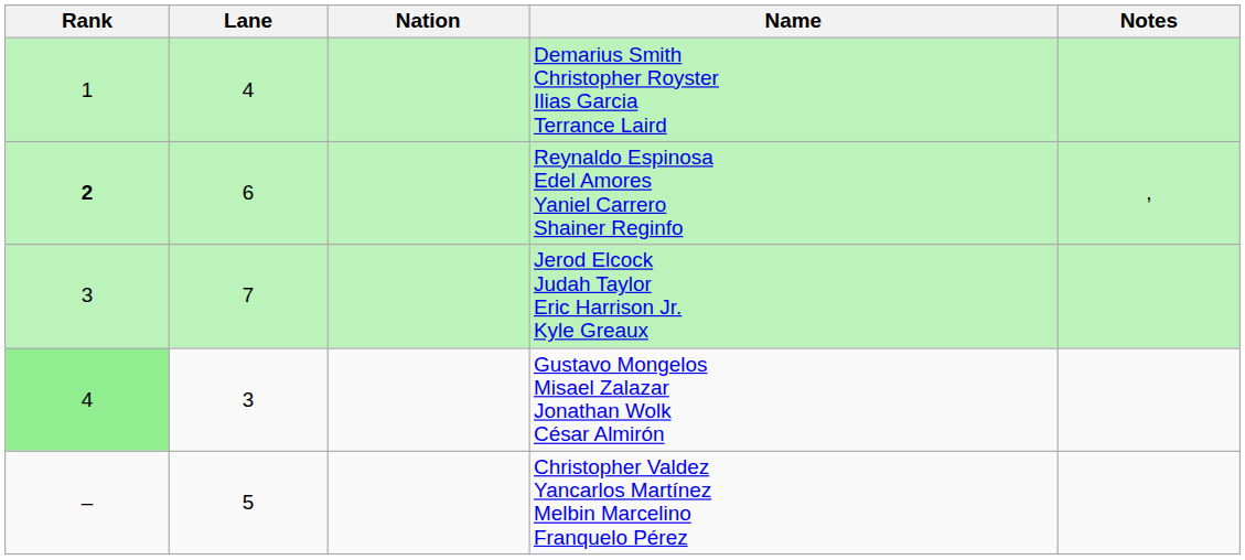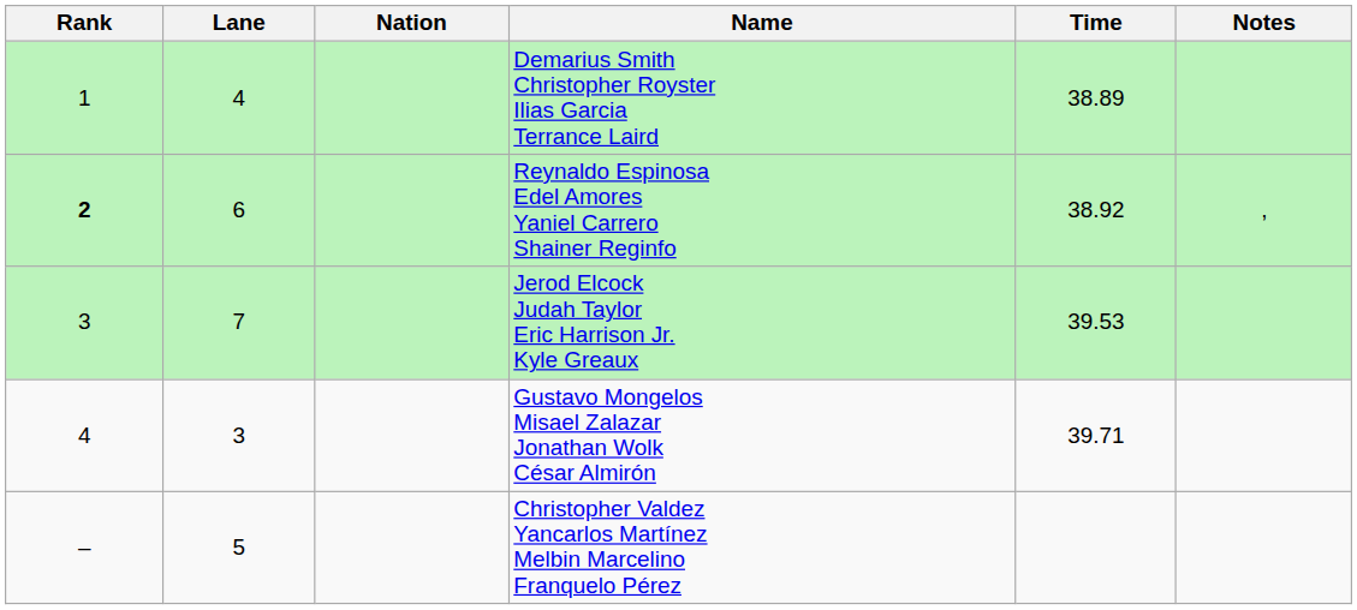 <table class="wikitable sortable" style="text-align:center;width: 60%;">
 <tr>
 <th scope="col">Rank</th>
 <th>Lane</th>
 <th scope="col">Nation</th>
 <th scope="col">Name</th>
+<th scope="col">Time</th>
 <th scope="col">Notes</th>
 </tr>
 <tr bgcolor="#bbf3bb">
 <td>1</td>
 <td>4</td>
 <td align=left></td>
 <td align=left><a href='#'>Demarius Smith</a><br><a href='#'>Christopher Royster</a><br><a href='#'>Ilias Garcia</a><br><a href='#'>Terrance Laird</a></td>
+<td>38.89</td>
 <td></td>
 </tr>
 <tr bgcolor="#bbf3bb">
 <td><strong>2</strong></td>
 <td>6</td>
 <td align=left></td>
 <td align=left><a href='#'>Reynaldo Espinosa</a><br><a href='#'>Edel Amores</a><br><a href='#'>Yaniel Carrero</a><br><a href='#'>Shainer Reginfo</a></td>
+<td>38.92</td>
 <td>, </td>
 </tr>
 <tr bgcolor="#bbf3bb">
 <td>3</td>
 <td>7</td>
 <td align=left></td>
 <td align=left><a href='#'>Jerod Elcock</a><br><a href='#'>Judah Taylor</a><br><a href='#'>Eric Harrison Jr.</a><br><a href='#'>Kyle Greaux</a></td>
+<td>39.53</td>
 <td></td>
 </tr>
 <tr>
-<td style="background: lightgreen;">4</td>
+<td>4</td>
 <td>3</td>
 <td align=left></td>
 <td align=left><a href='#'>Gustavo Mongelos</a><br><a href='#'>Misael Zalazar</a><br><a href='#'>Jonathan Wolk</a><br><a href='#'>César Almirón</a></td>
+<td>39.71</td>
 <td></td>
 </tr>
 <tr>
 <td>–</td>
 <td>5</td>
 <td align=left></td>
 <td align=left><a href='#'>Christopher Valdez</a><br><a href='#'>Yancarlos Martínez</a><br><a href='#'>Melbin Marcelino</a><br><a href='#'>Franquelo Pérez</a></td>
 <td></td>
+<td></td>
 </tr>
 </table>
